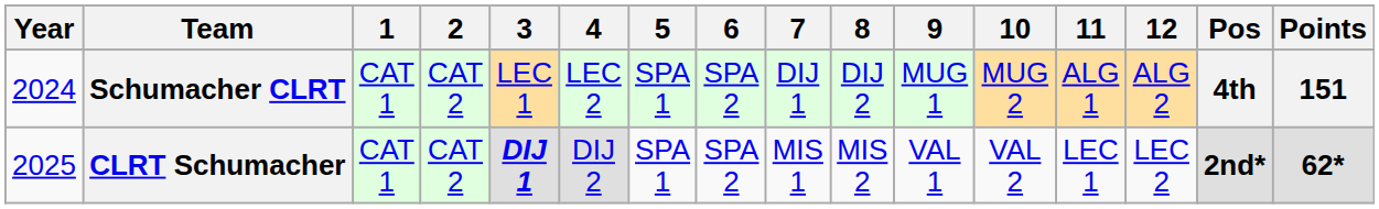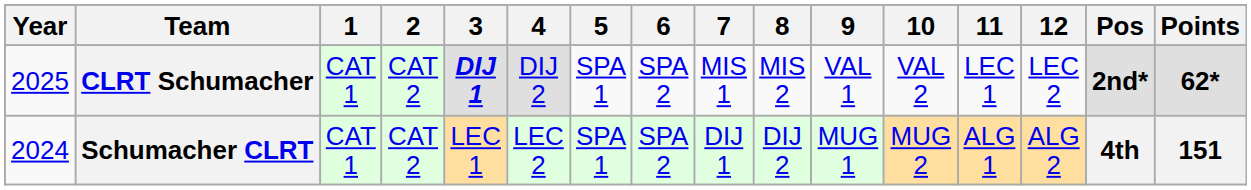 <table class="wikitable" style="text-align:center; font-size:85%">
 <tr>
 <th>Year</th>
 <th>Team</th>
 <th>1</th>
 <th>2</th>
 <th>3</th>
 <th>4</th>
 <th>5</th>
 <th>6</th>
 <th>7</th>
 <th>8</th>
 <th>9</th>
 <th>10</th>
 <th>11</th>
 <th>12</th>
 <th>Pos</th>
 <th>Points</th>
 </tr>
 <tr>
+<td><a href='#'>2025</a></td>
+<th nowrap><a href='#'>CLRT</a> Schumacher</th>
+<td style="background:#DFFFDF;"><a href='#'>CAT<br>1</a><br></td>
+<td style="background:#DFFFDF;"><a href='#'>CAT<br>2</a><br></td>
+<td style="background:#DFDFDF;"><strong><em><a href='#'>DIJ<br>1</a></em></strong><br></td>
+<td style="background:#DFDFDF;"><a href='#'>DIJ<br>2</a><br></td>
+<td style="background:#;"><a href='#'>SPA<br>1</a></td>
+<td style="background:#;"><a href='#'>SPA<br>2</a></td>
+<td style="background:#;"><a href='#'>MIS<br>1</a></td>
+<td style="background:#;"><a href='#'>MIS<br>2</a></td>
+<td style="background:#;"><a href='#'>VAL<br>1</a></td>
+<td style="background:#;"><a href='#'>VAL<br>2</a></td>
+<td style="background:#;"><a href='#'>LEC<br>1</a></td>
+<td style="background:#;"><a href='#'>LEC<br>2</a></td>
+<th style="background:#DFDFDF;">2nd*</th>
+<th style="background:#DFDFDF;">62*</th>
+</tr>
+<tr>
 <td><a href='#'>2024</a></td>
 <th nowrap>Schumacher <a href='#'>CLRT</a></th>
 <td style="background:#DFFFDF;"><a href='#'>CAT<br>1</a><br></td>
 <td style="background:#DFFFDF;"><a href='#'>CAT<br>2</a><br></td>
 <td style="background:#FFDF9F;"><a href='#'>LEC<br>1</a><br></td>
 <td style="background:#DFFFDF;"><a href='#'>LEC<br>2</a><br></td>
 <td style="background:#DFFFDF;"><a href='#'>SPA<br>1</a><br></td>
 <td style="background:#DFFFDF;"><a href='#'>SPA<br>2</a><br></td>
 <td style="background:#DFFFDF;"><a href='#'>DIJ<br>1</a><br></td>
 <td style="background:#DFFFDF;"><a href='#'>DIJ<br>2</a><br></td>
 <td style="background:#DFFFDF;"><a href='#'>MUG<br>1</a><br></td>
 <td style="background:#FFDF9F;"><a href='#'>MUG<br>2</a><br></td>
 <td style="background:#FFDF9F;"><a href='#'>ALG<br>1</a><br></td>
 <td style="background:#FFDF9F;"><a href='#'>ALG<br>2</a><br></td>
 <th>4th</th>
 <th>151</th>
 </tr>
-<tr>
-<td><a href='#'>2025</a></td>
-<th nowrap><a href='#'>CLRT</a> Schumacher</th>
-<td style="background:#DFFFDF;"><a href='#'>CAT<br>1</a><br></td>
-<td style="background:#DFFFDF;"><a href='#'>CAT<br>2</a><br></td>
-<td style="background:#DFDFDF;"><strong><em><a href='#'>DIJ<br>1</a></em></strong><br></td>
-<td style="background:#DFDFDF;"><a href='#'>DIJ<br>2</a><br></td>
-<td style="background:#;"><a href='#'>SPA<br>1</a></td>
-<td style="background:#;"><a href='#'>SPA<br>2</a></td>
-<td style="background:#;"><a href='#'>MIS<br>1</a></td>
-<td style="background:#;"><a href='#'>MIS<br>2</a></td>
-<td style="background:#;"><a href='#'>VAL<br>1</a></td>
-<td style="background:#;"><a href='#'>VAL<br>2</a></td>
-<td style="background:#;"><a href='#'>LEC<br>1</a></td>
-<td style="background:#;"><a href='#'>LEC<br>2</a></td>
-<th style="background:#DFDFDF;">2nd*</th>
-<th style="background:#DFDFDF;">62*</th>
-</tr>
 </table>
